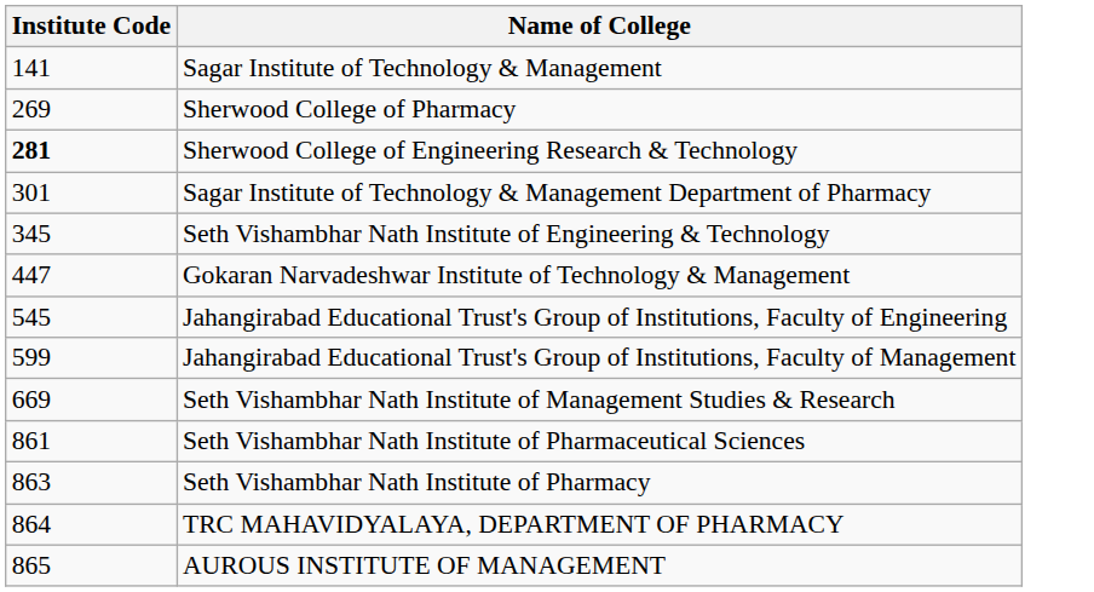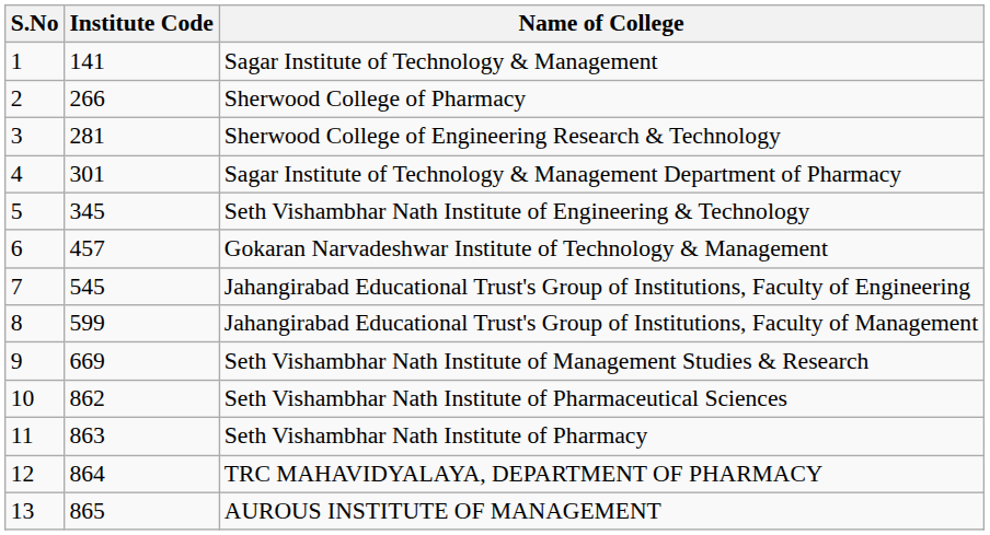 <table class="wikitable sortable">
 <tr>
+<th>S.No</th>
 <th>Institute Code</th>
 <th>Name of College</th>
 </tr>
 <tr>
+<td>1</td>
 <td>141</td>
 <td>Sagar Institute of Technology & Management</td>
 </tr>
 <tr>
-<td>269</td>
+<td>2</td>
+<td>266</td>
 <td>Sherwood College of Pharmacy</td>
 </tr>
 <tr>
-<td><strong>281</strong></td>
+<td>3</td>
+<td>281</td>
 <td>Sherwood College of Engineering Research & Technology</td>
 </tr>
 <tr>
+<td>4</td>
 <td>301</td>
 <td>Sagar Institute of Technology & Management Department of Pharmacy</td>
 </tr>
 <tr>
+<td>5</td>
 <td>345</td>
 <td>Seth Vishambhar Nath Institute of Engineering & Technology</td>
 </tr>
 <tr>
-<td>447</td>
+<td>6</td>
+<td>457</td>
 <td>Gokaran Narvadeshwar Institute of Technology & Management</td>
 </tr>
 <tr>
+<td>7</td>
 <td>545</td>
 <td>Jahangirabad Educational Trust's Group of Institutions, Faculty of Engineering</td>
 </tr>
 <tr>
+<td>8</td>
 <td>599</td>
 <td>Jahangirabad Educational Trust's Group of Institutions, Faculty of Management</td>
 </tr>
 <tr>
+<td>9</td>
 <td>669</td>
 <td>Seth Vishambhar Nath Institute of Management Studies & Research</td>
 </tr>
 <tr>
-<td>861</td>
+<td>10</td>
+<td>862</td>
 <td>Seth Vishambhar Nath Institute of Pharmaceutical Sciences</td>
 </tr>
 <tr>
+<td>11</td>
 <td>863</td>
 <td>Seth Vishambhar Nath Institute of Pharmacy</td>
 </tr>
 <tr>
+<td>12</td>
 <td>864</td>
 <td>TRC MAHAVIDYALAYA, DEPARTMENT OF PHARMACY</td>
 </tr>
 <tr>
+<td>13</td>
 <td>865</td>
 <td>AUROUS INSTITUTE OF MANAGEMENT</td>
 </tr>
 </table>
